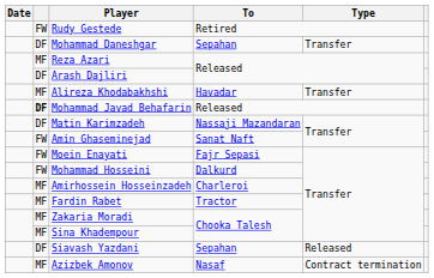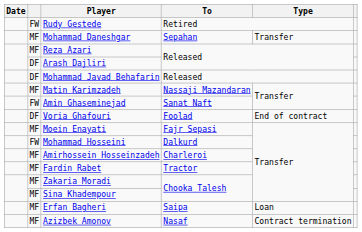 <table class="wikitable">
 <tr>
 <th>Date</th>
 <th></th>
 <th>Player</th>
 <th>To</th>
 <th>Type</th>
 <th></th>
 </tr>
 <tr>
 <td></td>
 <td>FW</td>
 <td> <a href='#'>Rudy Gestede</a></td>
 <td colspan="2">Retired</td>
 <td align="center"></td>
 </tr>
 <tr>
 <td></td>
-<td>DF</td>
+<td>MF</td>
 <td> <a href='#'>Mohammad Daneshgar</a></td>
 <td><a href='#'>Sepahan</a></td>
 <td>Transfer</td>
 <td align="center"></td>
 </tr>
 <tr>
 <td rowspan="2"></td>
 <td>MF</td>
 <td> <a href='#'>Reza Azari</a></td>
 <td colspan="2" rowspan="2">Released</td>
 <td align="center"></td>
 </tr>
 <tr>
 <td>DF</td>
 <td> <a href='#'>Arash Dajliri</a></td>
 <td align="center"></td>
 </tr>
 <tr>
 <td></td>
-<td>MF</td>
-<td> <a href='#'>Alireza Khodabakhshi</a></td>
-<td><a href='#'>Havadar</a></td>
-<td rowspan="1">Transfer</td>
-<td align="center"></td>
-</tr>
-<tr>
-<td></td>
-<td><strong>DF</strong></td>
+<td>DF</td>
 <td> <a href='#'>Mohammad Javad Behafarin</a></td>
 <td colspan="2">Released</td>
 <td align="center"></td>
 </tr>
 <tr>
 <td></td>
-<td>DF</td>
+<td>MF</td>
 <td> <a href='#'>Matin Karimzadeh</a></td>
 <td><a href='#'>Nassaji Mazandaran</a></td>
 <td rowspan="2">Transfer</td>
 <td align="center"></td>
 </tr>
 <tr>
 <td></td>
 <td>FW</td>
 <td> <a href='#'>Amin Ghaseminejad</a></td>
 <td><a href='#'>Sanat Naft</a></td>
 <td align="center"></td>
 </tr>
 <tr>
 <td></td>
-<td>FW</td>
+<td>DF</td>
+<td> <a href='#'>Voria Ghafouri</a></td>
+<td><a href='#'>Foolad</a></td>
+<td>End of contract</td>
+<td align="center"></td>
+</tr>
+<tr>
+<td></td>
+<td>MF</td>
 <td> <a href='#'>Moein Enayati</a></td>
 <td><a href='#'>Fajr Sepasi</a></td>
 <td rowspan="6">Transfer</td>
 <td align="center"></td>
 </tr>
 <tr>
 <td></td>
 <td>FW</td>
 <td> <a href='#'>Mohammad Hosseini</a></td>
 <td> <a href='#'>Dalkurd</a></td>
 <td align="center"></td>
 </tr>
 <tr>
 <td></td>
 <td>MF</td>
 <td> <a href='#'>Amirhossein Hosseinzadeh</a></td>
 <td> <a href='#'>Charleroi</a></td>
 <td align="center"></td>
 </tr>
 <tr>
 <td></td>
 <td>MF</td>
 <td> <a href='#'>Fardin Rabet</a></td>
 <td><a href='#'>Tractor</a></td>
 <td align="center"></td>
 </tr>
 <tr>
 <td rowspan="2"></td>
 <td>MF</td>
 <td> <a href='#'>Zakaria Moradi</a></td>
 <td rowspan="2"><a href='#'>Chooka Talesh</a></td>
 <td align="center"></td>
 </tr>
 <tr>
 <td>MF</td>
 <td> <a href='#'>Sina Khadempour</a></td>
 <td align="center"></td>
 </tr>
 <tr>
 <td></td>
-<td>DF</td>
-<td> <a href='#'>Siavash Yazdani</a></td>
-<td><a href='#'>Sepahan</a></td>
-<td>Released</td>
+<td>MF</td>
+<td> <a href='#'>Erfan Bagheri</a></td>
+<td><a href='#'>Saipa</a></td>
+<td>Loan</td>
 <td align="center"></td>
 </tr>
 <tr>
 <td></td>
 <td>MF</td>
 <td> <a href='#'>Azizbek Amonov</a></td>
 <td> <a href='#'>Nasaf</a></td>
 <td>Contract termination</td>
 <td align="center"></td>
 </tr>
 </table>
